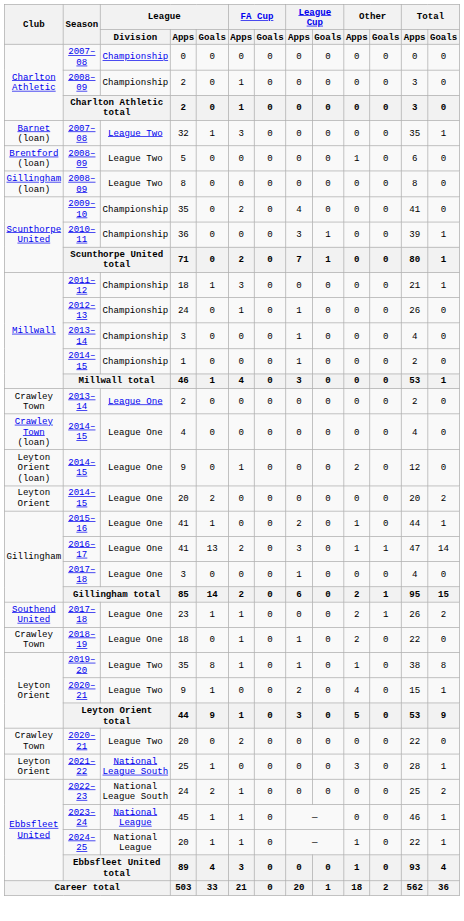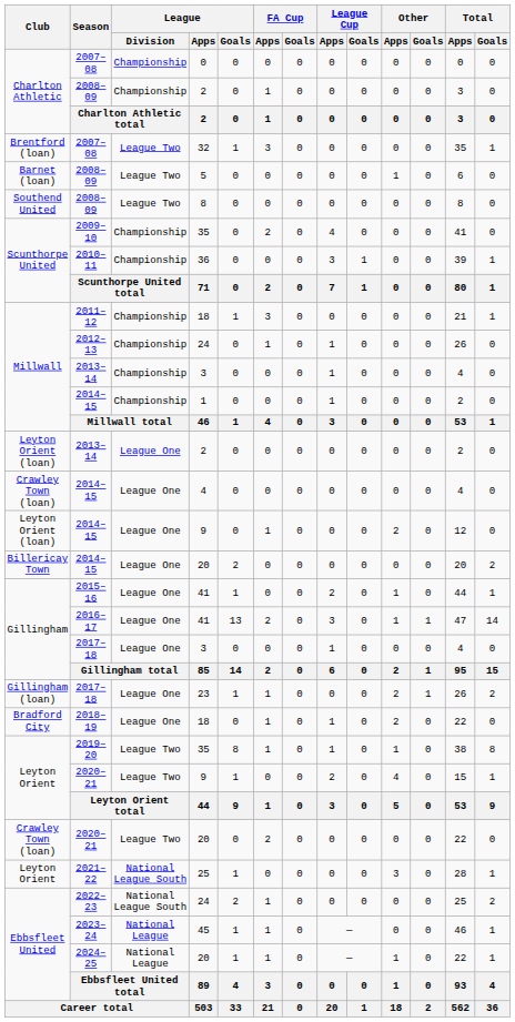 <table class="wikitable" style="text-align:center">
 <tr>
 <th rowspan="2">Club</th>
 <th rowspan="2">Season</th>
 <th colspan="3">League</th>
 <th colspan="2"><a href='#'>FA Cup</a></th>
 <th colspan="2"><a href='#'>League Cup</a></th>
 <th colspan="2">Other</th>
 <th colspan="2">Total</th>
 </tr>
 <tr>
 <th>Division</th>
 <th>Apps</th>
 <th>Goals</th>
 <th>Apps</th>
 <th>Goals</th>
 <th>Apps</th>
 <th>Goals</th>
 <th>Apps</th>
 <th>Goals</th>
 <th>Apps</th>
 <th>Goals</th>
 </tr>
 <tr>
 <td rowspan="3"><a href='#'>Charlton Athletic</a></td>
 <td><a href='#'>2007–08</a></td>
 <td><a href='#'>Championship</a></td>
 <td>0</td>
 <td>0</td>
 <td>0</td>
 <td>0</td>
 <td>0</td>
 <td>0</td>
 <td>0</td>
 <td>0</td>
 <td>0</td>
 <td>0</td>
 </tr>
 <tr>
 <td><a href='#'>2008–09</a></td>
 <td>Championship</td>
 <td>2</td>
 <td>0</td>
 <td>1</td>
 <td>0</td>
 <td>0</td>
 <td>0</td>
 <td>0</td>
 <td>0</td>
 <td>3</td>
 <td>0</td>
 </tr>
 <tr>
 <th colspan="2">Charlton Athletic total</th>
 <th>2</th>
 <th>0</th>
 <th>1</th>
 <th>0</th>
 <th>0</th>
 <th>0</th>
 <th>0</th>
 <th>0</th>
 <th>3</th>
 <th>0</th>
 </tr>
 <tr>
-<td><a href='#'>Barnet</a> (loan)</td>
+<td><a href='#'>Brentford</a> (loan)</td>
 <td><a href='#'>2007–08</a></td>
 <td><a href='#'>League Two</a></td>
 <td>32</td>
 <td>1</td>
 <td>3</td>
 <td>0</td>
 <td>0</td>
 <td>0</td>
 <td>0</td>
 <td>0</td>
 <td>35</td>
 <td>1</td>
 </tr>
 <tr>
-<td><a href='#'>Brentford</a> (loan)</td>
+<td><a href='#'>Barnet</a> (loan)</td>
 <td><a href='#'>2008–09</a></td>
 <td>League Two</td>
 <td>5</td>
 <td>0</td>
 <td>0</td>
 <td>0</td>
 <td>0</td>
 <td>0</td>
 <td>1</td>
 <td>0</td>
 <td>6</td>
 <td>0</td>
 </tr>
 <tr>
-<td><a href='#'>Gillingham</a> (loan)</td>
+<td><a href='#'>Southend United</a></td>
 <td><a href='#'>2008–09</a></td>
 <td>League Two</td>
 <td>8</td>
 <td>0</td>
 <td>0</td>
 <td>0</td>
 <td>0</td>
 <td>0</td>
 <td>0</td>
 <td>0</td>
 <td>8</td>
 <td>0</td>
 </tr>
 <tr>
 <td rowspan="3"><a href='#'>Scunthorpe United</a></td>
 <td><a href='#'>2009–10</a></td>
 <td>Championship</td>
 <td>35</td>
 <td>0</td>
 <td>2</td>
 <td>0</td>
 <td>4</td>
 <td>0</td>
 <td>0</td>
 <td>0</td>
 <td>41</td>
 <td>0</td>
 </tr>
 <tr>
 <td><a href='#'>2010–11</a></td>
 <td>Championship</td>
 <td>36</td>
 <td>0</td>
 <td>0</td>
 <td>0</td>
 <td>3</td>
 <td>1</td>
 <td>0</td>
 <td>0</td>
 <td>39</td>
 <td>1</td>
 </tr>
 <tr>
 <th colspan="2">Scunthorpe United total</th>
 <th>71</th>
 <th>0</th>
 <th>2</th>
 <th>0</th>
 <th>7</th>
 <th>1</th>
 <th>0</th>
 <th>0</th>
 <th>80</th>
 <th>1</th>
 </tr>
 <tr>
 <td rowspan="5"><a href='#'>Millwall</a></td>
 <td><a href='#'>2011–12</a></td>
 <td>Championship</td>
 <td>18</td>
 <td>1</td>
 <td>3</td>
 <td>0</td>
 <td>0</td>
 <td>0</td>
 <td>0</td>
 <td>0</td>
 <td>21</td>
 <td>1</td>
 </tr>
 <tr>
 <td><a href='#'>2012–13</a></td>
 <td>Championship</td>
 <td>24</td>
 <td>0</td>
 <td>1</td>
 <td>0</td>
 <td>1</td>
 <td>0</td>
 <td>0</td>
 <td>0</td>
 <td>26</td>
 <td>0</td>
 </tr>
 <tr>
 <td><a href='#'>2013–14</a></td>
 <td>Championship</td>
 <td>3</td>
 <td>0</td>
 <td>0</td>
 <td>0</td>
 <td>1</td>
 <td>0</td>
 <td>0</td>
 <td>0</td>
 <td>4</td>
 <td>0</td>
 </tr>
 <tr>
 <td><a href='#'>2014–15</a></td>
 <td>Championship</td>
 <td>1</td>
 <td>0</td>
 <td>0</td>
 <td>0</td>
 <td>1</td>
 <td>0</td>
 <td>0</td>
 <td>0</td>
 <td>2</td>
 <td>0</td>
 </tr>
 <tr>
 <th colspan="2">Millwall total</th>
 <th>46</th>
 <th>1</th>
 <th>4</th>
 <th>0</th>
 <th>3</th>
 <th>0</th>
 <th>0</th>
 <th>0</th>
 <th>53</th>
 <th>1</th>
 </tr>
 <tr>
-<td>Crawley Town</td>
+<td><a href='#'>Leyton Orient</a> (loan)</td>
 <td><a href='#'>2013–14</a></td>
 <td><a href='#'>League One</a></td>
 <td>2</td>
 <td>0</td>
 <td>0</td>
 <td>0</td>
 <td>0</td>
 <td>0</td>
 <td>0</td>
 <td>0</td>
 <td>2</td>
 <td>0</td>
 </tr>
 <tr>
 <td><a href='#'>Crawley Town</a> (loan)</td>
 <td><a href='#'>2014–15</a></td>
 <td>League One</td>
 <td>4</td>
 <td>0</td>
 <td>0</td>
 <td>0</td>
 <td>0</td>
 <td>0</td>
 <td>0</td>
 <td>0</td>
 <td>4</td>
 <td>0</td>
 </tr>
 <tr>
 <td>Leyton Orient (loan)</td>
 <td><a href='#'>2014–15</a></td>
 <td>League One</td>
 <td>9</td>
 <td>0</td>
 <td>1</td>
 <td>0</td>
 <td>0</td>
 <td>0</td>
 <td>2</td>
 <td>0</td>
 <td>12</td>
 <td>0</td>
 </tr>
 <tr>
-<td>Leyton Orient</td>
+<td><a href='#'>Billericay Town</a></td>
 <td><a href='#'>2014–15</a></td>
 <td>League One</td>
 <td>20</td>
 <td>2</td>
 <td>0</td>
 <td>0</td>
 <td>0</td>
 <td>0</td>
 <td>0</td>
 <td>0</td>
 <td>20</td>
 <td>2</td>
 </tr>
 <tr>
 <td rowspan="4">Gillingham</td>
 <td><a href='#'>2015–16</a></td>
 <td>League One</td>
 <td>41</td>
 <td>1</td>
 <td>0</td>
 <td>0</td>
 <td>2</td>
 <td>0</td>
 <td>1</td>
 <td>0</td>
 <td>44</td>
 <td>1</td>
 </tr>
 <tr>
 <td><a href='#'>2016–17</a></td>
 <td>League One</td>
 <td>41</td>
 <td>13</td>
 <td>2</td>
 <td>0</td>
 <td>3</td>
 <td>0</td>
 <td>1</td>
 <td>1</td>
 <td>47</td>
 <td>14</td>
 </tr>
 <tr>
 <td><a href='#'>2017–18</a></td>
 <td>League One</td>
 <td>3</td>
 <td>0</td>
 <td>0</td>
 <td>0</td>
 <td>1</td>
 <td>0</td>
 <td>0</td>
 <td>0</td>
 <td>4</td>
 <td>0</td>
 </tr>
 <tr>
 <th colspan="2">Gillingham total</th>
 <th>85</th>
 <th>14</th>
 <th>2</th>
 <th>0</th>
 <th>6</th>
 <th>0</th>
 <th>2</th>
 <th>1</th>
 <th>95</th>
 <th>15</th>
 </tr>
 <tr>
-<td><a href='#'>Southend United</a></td>
+<td><a href='#'>Gillingham</a> (loan)</td>
 <td><a href='#'>2017–18</a></td>
 <td>League One</td>
 <td>23</td>
 <td>1</td>
 <td>1</td>
 <td>0</td>
 <td>0</td>
 <td>0</td>
 <td>2</td>
 <td>1</td>
 <td>26</td>
 <td>2</td>
 </tr>
 <tr>
-<td>Crawley Town</td>
+<td><a href='#'>Bradford City</a></td>
 <td><a href='#'>2018–19</a></td>
 <td>League One</td>
 <td>18</td>
 <td>0</td>
 <td>1</td>
 <td>0</td>
 <td>1</td>
 <td>0</td>
 <td>2</td>
 <td>0</td>
 <td>22</td>
 <td>0</td>
 </tr>
 <tr>
 <td rowspan="3">Leyton Orient</td>
 <td><a href='#'>2019–20</a></td>
 <td>League Two</td>
 <td>35</td>
 <td>8</td>
 <td>1</td>
 <td>0</td>
 <td>1</td>
 <td>0</td>
 <td>1</td>
 <td>0</td>
 <td>38</td>
 <td>8</td>
 </tr>
 <tr>
 <td><a href='#'>2020–21</a></td>
 <td>League Two</td>
 <td>9</td>
 <td>1</td>
 <td>0</td>
 <td>0</td>
 <td>2</td>
 <td>0</td>
 <td>4</td>
 <td>0</td>
 <td>15</td>
 <td>1</td>
 </tr>
 <tr>
 <th colspan="2">Leyton Orient total</th>
 <th>44</th>
 <th>9</th>
 <th>1</th>
 <th>0</th>
 <th>3</th>
 <th>0</th>
 <th>5</th>
 <th>0</th>
 <th>53</th>
 <th>9</th>
 </tr>
 <tr>
-<td>Crawley Town</td>
+<td><a href='#'>Crawley Town</a> (loan)</td>
 <td><a href='#'>2020–21</a></td>
 <td>League Two</td>
 <td>20</td>
 <td>0</td>
 <td>2</td>
 <td>0</td>
 <td>0</td>
 <td>0</td>
 <td>0</td>
 <td>0</td>
 <td>22</td>
 <td>0</td>
 </tr>
 <tr>
 <td>Leyton Orient</td>
 <td><a href='#'>2021–22</a></td>
 <td><a href='#'>National League South</a></td>
 <td>25</td>
 <td>1</td>
 <td>0</td>
 <td>0</td>
 <td>0</td>
 <td>0</td>
 <td>3</td>
 <td>0</td>
 <td>28</td>
 <td>1</td>
 </tr>
 <tr>
 <td rowspan="4"><a href='#'>Ebbsfleet United</a></td>
 <td><a href='#'>2022–23</a></td>
 <td>National League South</td>
 <td>24</td>
 <td>2</td>
 <td>1</td>
 <td>0</td>
 <td>0</td>
 <td>0</td>
 <td>0</td>
 <td>0</td>
 <td>25</td>
 <td>2</td>
 </tr>
 <tr>
 <td><a href='#'>2023–24</a></td>
 <td><a href='#'>National League</a></td>
 <td>45</td>
 <td>1</td>
 <td>1</td>
 <td>0</td>
 <td colspan=2>—</td>
 <td>0</td>
 <td>0</td>
 <td>46</td>
 <td>1</td>
 </tr>
 <tr>
 <td><a href='#'>2024–25</a></td>
 <td>National League</td>
 <td>20</td>
 <td>1</td>
 <td>1</td>
 <td>0</td>
 <td colspan=2>—</td>
 <td>1</td>
 <td>0</td>
 <td>22</td>
 <td>1</td>
 </tr>
 <tr>
 <th colspan=2>Ebbsfleet United total</th>
 <th>89</th>
 <th>4</th>
 <th>3</th>
 <th>0</th>
 <th>0</th>
 <th>0</th>
 <th>1</th>
 <th>0</th>
 <th>93</th>
 <th>4</th>
 </tr>
 <tr>
 <th colspan="3">Career total</th>
 <th>503</th>
 <th>33</th>
 <th>21</th>
 <th>0</th>
 <th>20</th>
 <th>1</th>
 <th>18</th>
 <th>2</th>
 <th>562</th>
 <th>36</th>
 </tr>
 </table>
